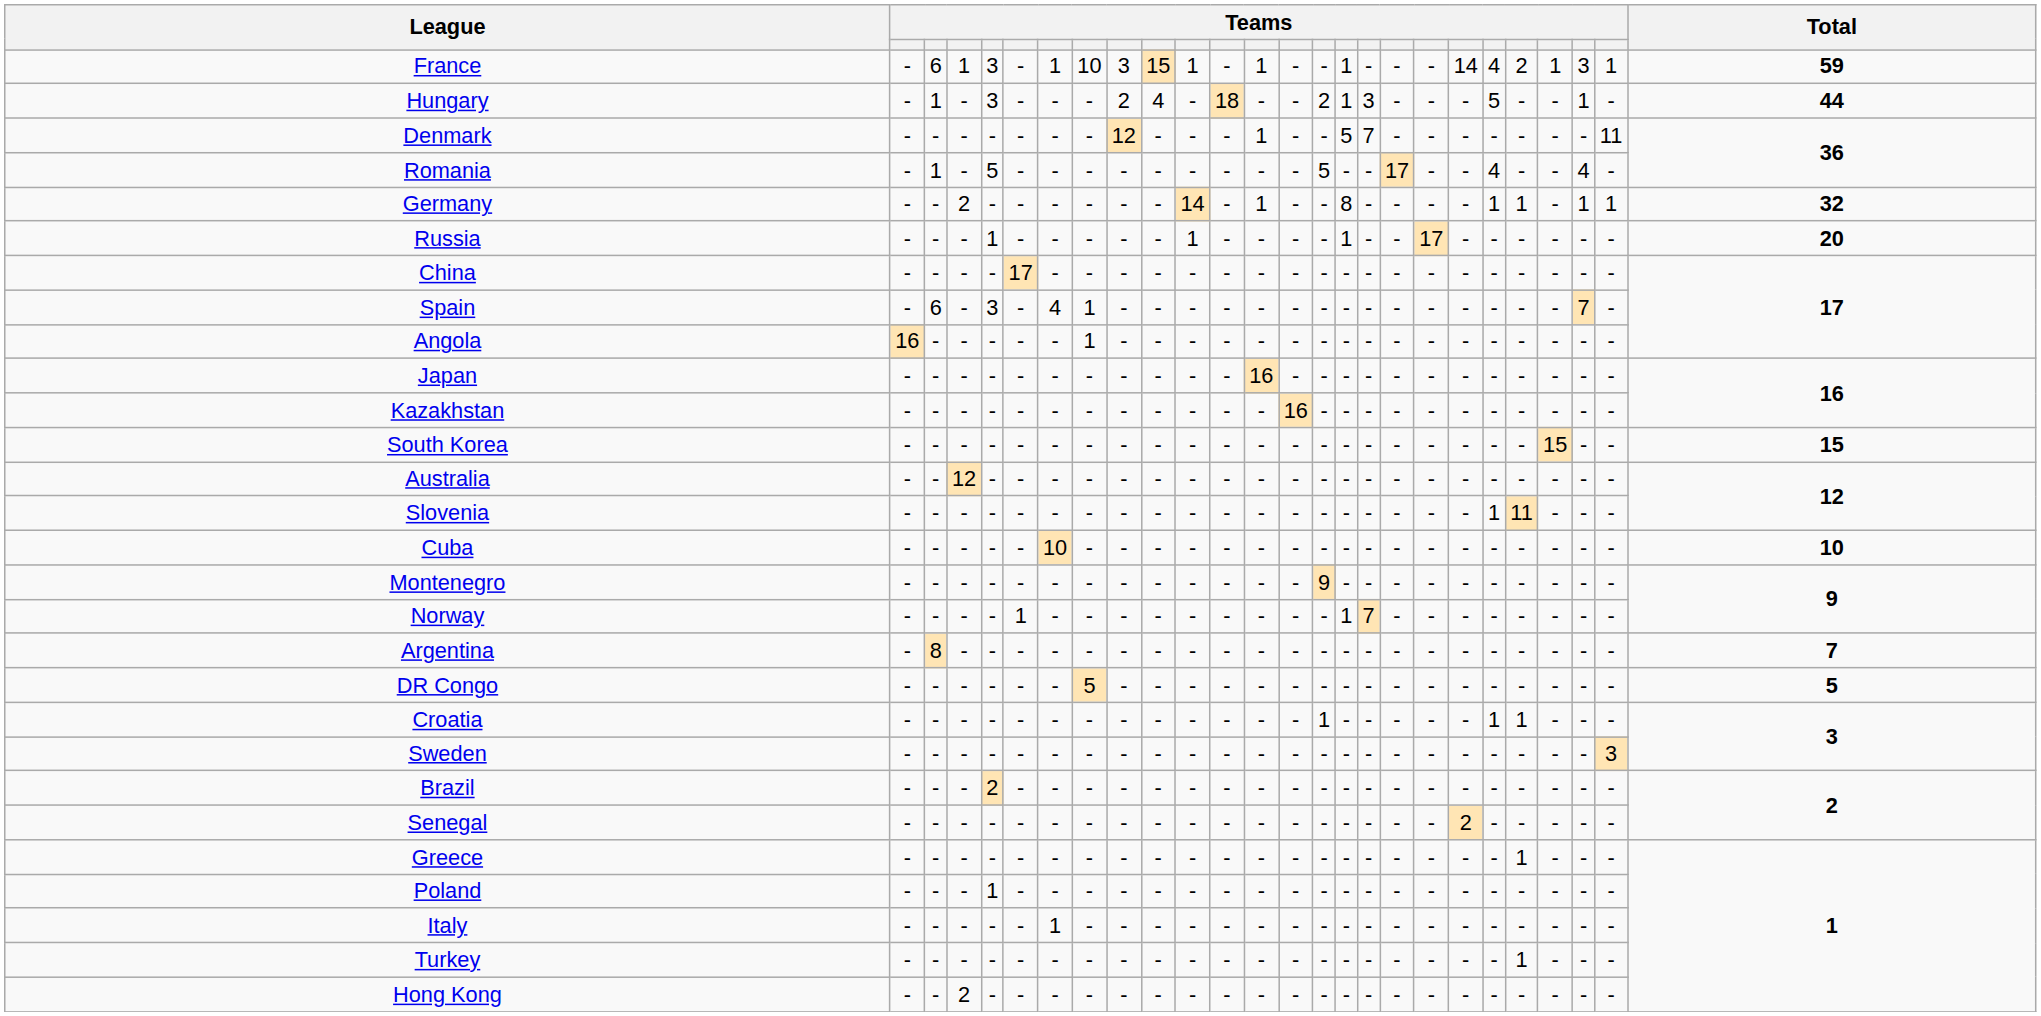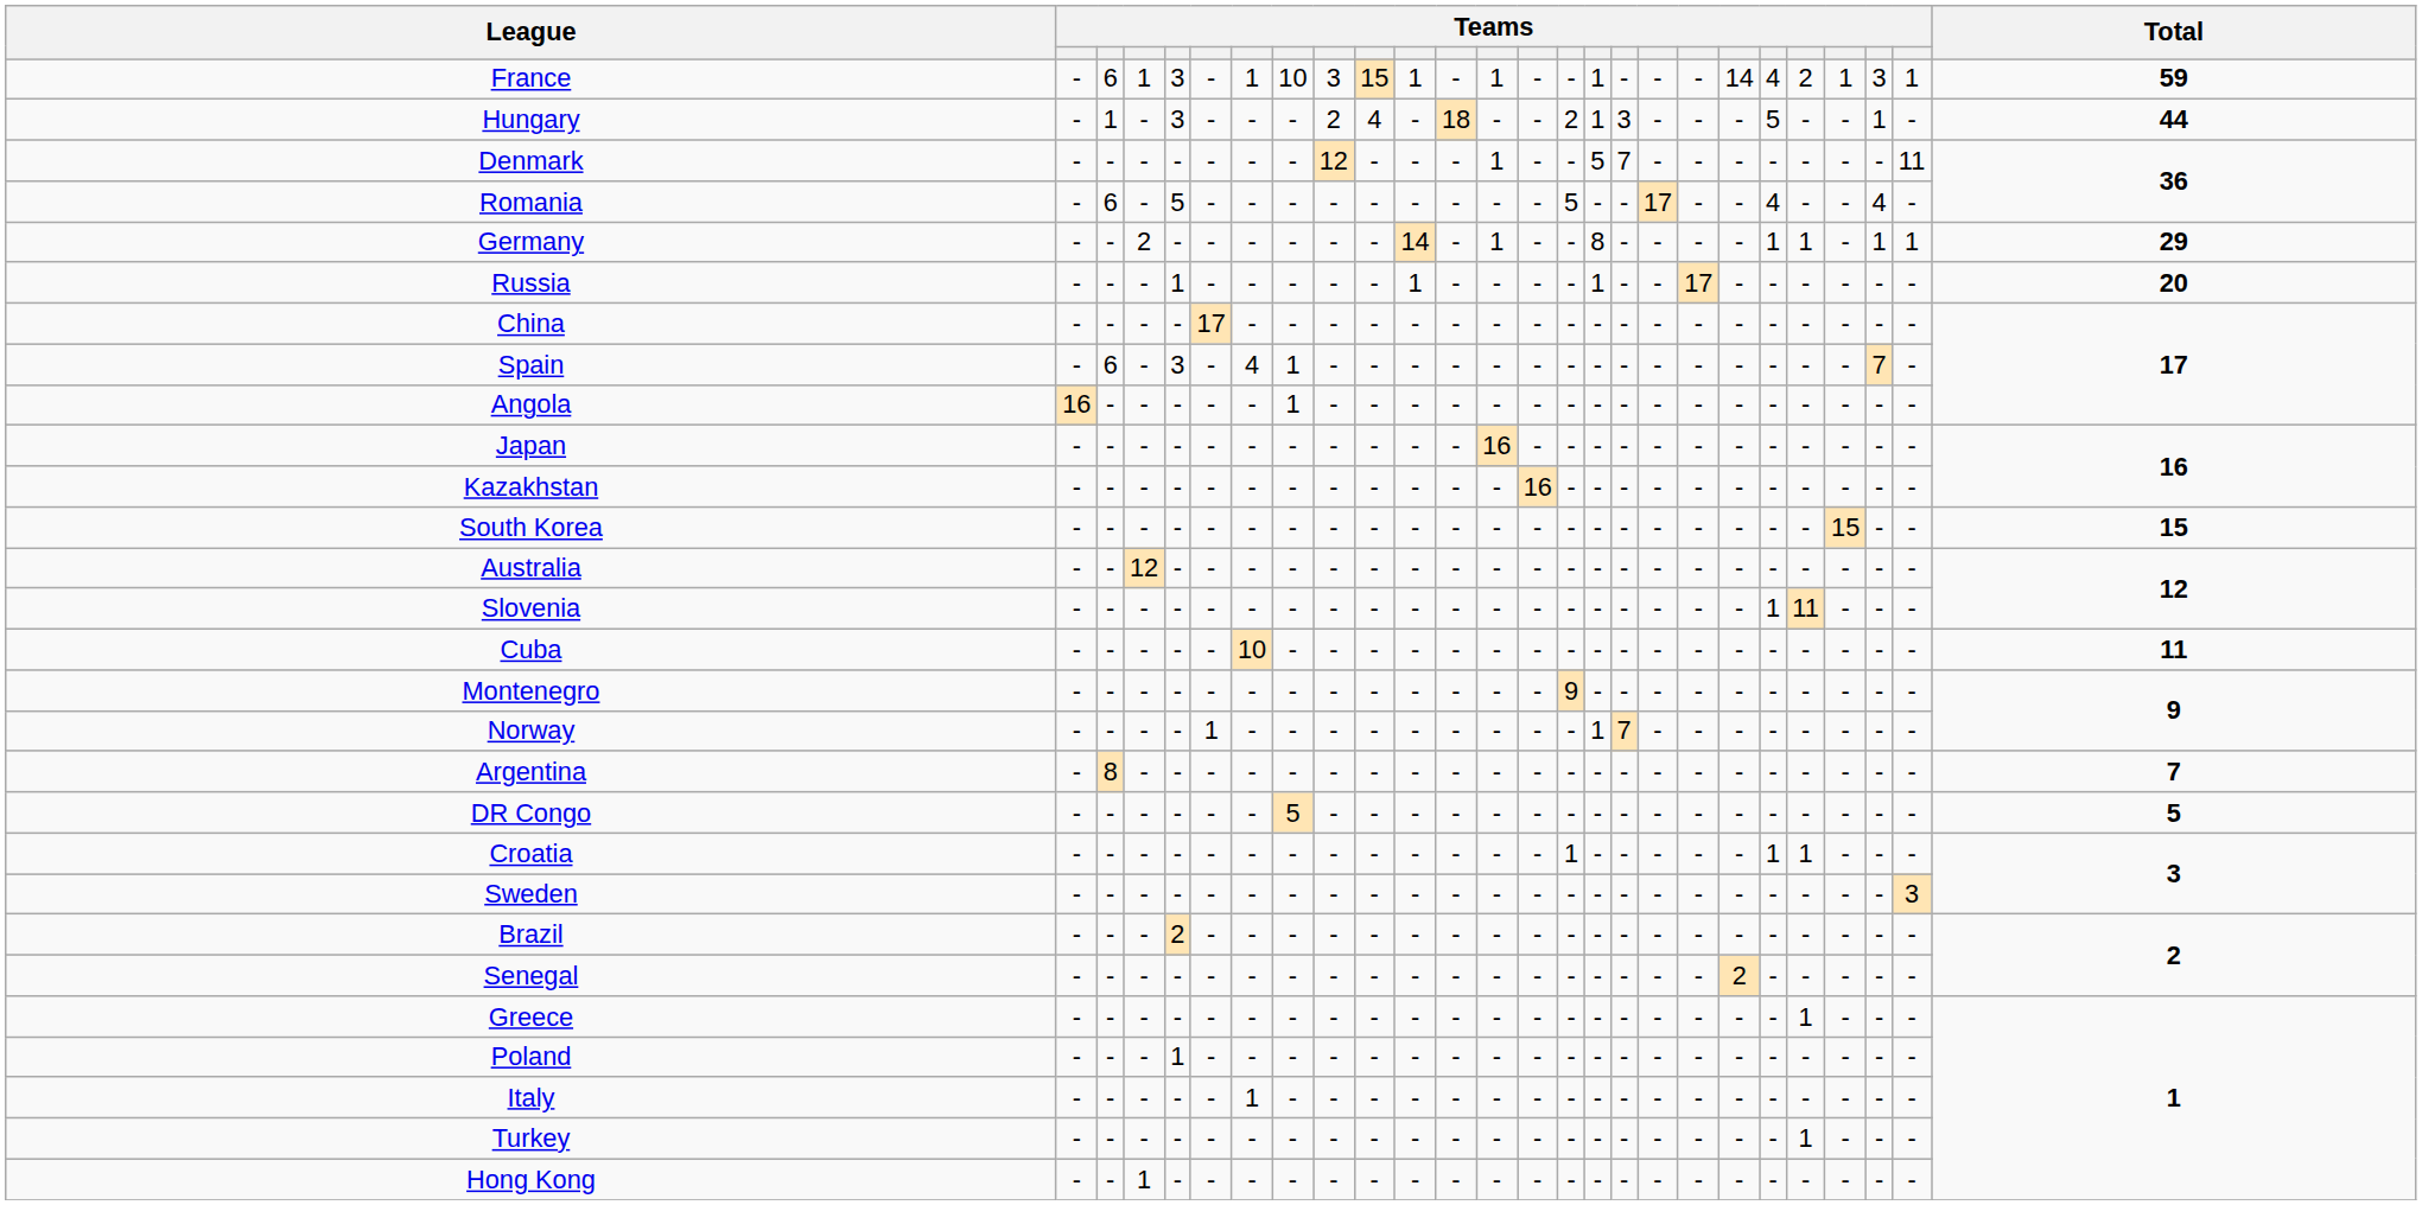 <table class="wikitable" style="text-align: center; width: 85%; font-size:90%;">
 <tr>
 <th rowspan=2>League</th>
 <th colspan=24>Teams</th>
 <th rowspan=2>Total</th>
 </tr>
 <tr>
 <th width="3,25%"></th>
 <th width="3,25%"></th>
 <th width="3,25%"></th>
 <th width="3,25%"></th>
 <th width="3,25%"></th>
 <th width="3,25%"></th>
 <th width="3,25%"></th>
 <th width="3,25%"></th>
 <th width="3,25%"></th>
 <th width="3,25%"></th>
 <th width="3,25%"></th>
 <th width="3,25%"></th>
 <th width="3,25%"></th>
 <th width="3,25%"></th>
 <th width="3,25%"></th>
 <th width="3,25%"></th>
 <th width="3,25%"></th>
 <th width="3,25%"></th>
 <th width="3,25%"></th>
 <th width="3,25%"></th>
 <th width="3,25%"></th>
 <th width="3,25%"></th>
 <th width="3,25%"></th>
 <th width="3,25%"></th>
 </tr>
 <tr>
 <td><a href='#'>France</a></td>
 <td>-</td>
 <td>6</td>
 <td>1</td>
 <td>3</td>
 <td>-</td>
 <td>1</td>
 <td>10</td>
 <td>3</td>
 <td bgcolor=#FFE5B4>15</td>
 <td>1</td>
 <td>-</td>
 <td>1</td>
 <td>-</td>
 <td>-</td>
 <td>1</td>
 <td>-</td>
 <td>-</td>
 <td>-</td>
 <td>14</td>
 <td>4</td>
 <td>2</td>
 <td>1</td>
 <td>3</td>
 <td>1</td>
 <td><strong>59</strong></td>
 </tr>
 <tr>
 <td><a href='#'>Hungary</a></td>
 <td>-</td>
 <td>1</td>
 <td>-</td>
 <td>3</td>
 <td>-</td>
 <td>-</td>
 <td>-</td>
 <td>2</td>
 <td>4</td>
 <td>-</td>
 <td bgcolor=#FFE5B4>18</td>
 <td>-</td>
 <td>-</td>
 <td>2</td>
 <td>1</td>
 <td>3</td>
 <td>-</td>
 <td>-</td>
 <td>-</td>
 <td>5</td>
 <td>-</td>
 <td>-</td>
 <td>1</td>
 <td>-</td>
 <td><strong>44</strong></td>
 </tr>
 <tr>
 <td><a href='#'>Denmark</a></td>
 <td>-</td>
 <td>-</td>
 <td>-</td>
 <td>-</td>
 <td>-</td>
 <td>-</td>
 <td>-</td>
 <td bgcolor=#FFE5B4>12</td>
 <td>-</td>
 <td>-</td>
 <td>-</td>
 <td>1</td>
 <td>-</td>
 <td>-</td>
 <td>5</td>
 <td>7</td>
 <td>-</td>
 <td>-</td>
 <td>-</td>
 <td>-</td>
 <td>-</td>
 <td>-</td>
 <td>-</td>
 <td>11</td>
 <td rowspan=2><strong>36</strong></td>
 </tr>
 <tr>
 <td><a href='#'>Romania</a></td>
 <td>-</td>
-<td>1</td>
+<td>6</td>
 <td>-</td>
 <td>5</td>
 <td>-</td>
 <td>-</td>
 <td>-</td>
 <td>-</td>
 <td>-</td>
 <td>-</td>
 <td>-</td>
 <td>-</td>
 <td>-</td>
 <td>5</td>
 <td>-</td>
 <td>-</td>
 <td bgcolor=#FFE5B4>17</td>
 <td>-</td>
 <td>-</td>
 <td>4</td>
 <td>-</td>
 <td>-</td>
 <td>4</td>
 <td>-</td>
 </tr>
 <tr>
 <td><a href='#'>Germany</a></td>
 <td>-</td>
 <td>-</td>
 <td>2</td>
 <td>-</td>
 <td>-</td>
 <td>-</td>
 <td>-</td>
 <td>-</td>
 <td>-</td>
 <td bgcolor=#FFE5B4>14</td>
 <td>-</td>
 <td>1</td>
 <td>-</td>
 <td>-</td>
 <td>8</td>
 <td>-</td>
 <td>-</td>
 <td>-</td>
 <td>-</td>
 <td>1</td>
 <td>1</td>
 <td>-</td>
 <td>1</td>
 <td>1</td>
-<td><strong>32</strong></td>
+<td><strong>29</strong></td>
 </tr>
 <tr>
 <td><a href='#'>Russia</a></td>
 <td>-</td>
 <td>-</td>
 <td>-</td>
 <td>1</td>
 <td>-</td>
 <td>-</td>
 <td>-</td>
 <td>-</td>
 <td>-</td>
 <td>1</td>
 <td>-</td>
 <td>-</td>
 <td>-</td>
 <td>-</td>
 <td>1</td>
 <td>-</td>
 <td>-</td>
 <td bgcolor=#FFE5B4>17</td>
 <td>-</td>
 <td>-</td>
 <td>-</td>
 <td>-</td>
 <td>-</td>
 <td>-</td>
 <td><strong>20</strong></td>
 </tr>
 <tr>
 <td><a href='#'>China</a></td>
 <td>-</td>
 <td>-</td>
 <td>-</td>
 <td>-</td>
 <td bgcolor=#FFE5B4>17</td>
 <td>-</td>
 <td>-</td>
 <td>-</td>
 <td>-</td>
 <td>-</td>
 <td>-</td>
 <td>-</td>
 <td>-</td>
 <td>-</td>
 <td>-</td>
 <td>-</td>
 <td>-</td>
 <td>-</td>
 <td>-</td>
 <td>-</td>
 <td>-</td>
 <td>-</td>
 <td>-</td>
 <td>-</td>
 <td rowspan=3><strong>17</strong></td>
 </tr>
 <tr>
 <td><a href='#'>Spain</a></td>
 <td>-</td>
 <td>6</td>
 <td>-</td>
 <td>3</td>
 <td>-</td>
 <td>4</td>
 <td>1</td>
 <td>-</td>
 <td>-</td>
 <td>-</td>
 <td>-</td>
 <td>-</td>
 <td>-</td>
 <td>-</td>
 <td>-</td>
 <td>-</td>
 <td>-</td>
 <td>-</td>
 <td>-</td>
 <td>-</td>
 <td>-</td>
 <td>-</td>
 <td bgcolor=#FFE5B4>7</td>
 <td>-</td>
 </tr>
 <tr>
 <td><a href='#'>Angola</a></td>
 <td bgcolor=#FFE5B4>16</td>
 <td>-</td>
 <td>-</td>
 <td>-</td>
 <td>-</td>
 <td>-</td>
 <td>1</td>
 <td>-</td>
 <td>-</td>
 <td>-</td>
 <td>-</td>
 <td>-</td>
 <td>-</td>
 <td>-</td>
 <td>-</td>
 <td>-</td>
 <td>-</td>
 <td>-</td>
 <td>-</td>
 <td>-</td>
 <td>-</td>
 <td>-</td>
 <td>-</td>
 <td>-</td>
 </tr>
 <tr>
 <td><a href='#'>Japan</a></td>
 <td>-</td>
 <td>-</td>
 <td>-</td>
 <td>-</td>
 <td>-</td>
 <td>-</td>
 <td>-</td>
 <td>-</td>
 <td>-</td>
 <td>-</td>
 <td>-</td>
 <td bgcolor=#FFE5B4>16</td>
 <td>-</td>
 <td>-</td>
 <td>-</td>
 <td>-</td>
 <td>-</td>
 <td>-</td>
 <td>-</td>
 <td>-</td>
 <td>-</td>
 <td>-</td>
 <td>-</td>
 <td>-</td>
 <td rowspan=2><strong>16</strong></td>
 </tr>
 <tr>
 <td><a href='#'>Kazakhstan</a></td>
 <td>-</td>
 <td>-</td>
 <td>-</td>
 <td>-</td>
 <td>-</td>
 <td>-</td>
 <td>-</td>
 <td>-</td>
 <td>-</td>
 <td>-</td>
 <td>-</td>
 <td>-</td>
 <td bgcolor=#FFE5B4>16</td>
 <td>-</td>
 <td>-</td>
 <td>-</td>
 <td>-</td>
 <td>-</td>
 <td>-</td>
 <td>-</td>
 <td>-</td>
 <td>-</td>
 <td>-</td>
 <td>-</td>
 </tr>
 <tr>
 <td><a href='#'>South Korea</a></td>
 <td>-</td>
 <td>-</td>
 <td>-</td>
 <td>-</td>
 <td>-</td>
 <td>-</td>
 <td>-</td>
 <td>-</td>
 <td>-</td>
 <td>-</td>
 <td>-</td>
 <td>-</td>
 <td>-</td>
 <td>-</td>
 <td>-</td>
 <td>-</td>
 <td>-</td>
 <td>-</td>
 <td>-</td>
 <td>-</td>
 <td>-</td>
 <td bgcolor=#FFE5B4>15</td>
 <td>-</td>
 <td>-</td>
 <td><strong>15</strong></td>
 </tr>
 <tr>
 <td><a href='#'>Australia</a></td>
 <td>-</td>
 <td>-</td>
 <td bgcolor=#FFE5B4>12</td>
 <td>-</td>
 <td>-</td>
 <td>-</td>
 <td>-</td>
 <td>-</td>
 <td>-</td>
 <td>-</td>
 <td>-</td>
 <td>-</td>
 <td>-</td>
 <td>-</td>
 <td>-</td>
 <td>-</td>
 <td>-</td>
 <td>-</td>
 <td>-</td>
 <td>-</td>
 <td>-</td>
 <td>-</td>
 <td>-</td>
 <td>-</td>
 <td rowspan=2><strong>12</strong></td>
 </tr>
 <tr>
 <td><a href='#'>Slovenia</a></td>
 <td>-</td>
 <td>-</td>
 <td>-</td>
 <td>-</td>
 <td>-</td>
 <td>-</td>
 <td>-</td>
 <td>-</td>
 <td>-</td>
 <td>-</td>
 <td>-</td>
 <td>-</td>
 <td>-</td>
 <td>-</td>
 <td>-</td>
 <td>-</td>
 <td>-</td>
 <td>-</td>
 <td>-</td>
 <td>1</td>
 <td bgcolor=#FFE5B4>11</td>
 <td>-</td>
 <td>-</td>
 <td>-</td>
 </tr>
 <tr>
 <td><a href='#'>Cuba</a></td>
 <td>-</td>
 <td>-</td>
 <td>-</td>
 <td>-</td>
 <td>-</td>
 <td bgcolor=#FFE5B4>10</td>
 <td>-</td>
 <td>-</td>
 <td>-</td>
 <td>-</td>
 <td>-</td>
 <td>-</td>
 <td>-</td>
 <td>-</td>
 <td>-</td>
 <td>-</td>
 <td>-</td>
 <td>-</td>
 <td>-</td>
 <td>-</td>
 <td>-</td>
 <td>-</td>
 <td>-</td>
 <td>-</td>
-<td><strong>10</strong></td>
+<td><strong>11</strong></td>
 </tr>
 <tr>
 <td><a href='#'>Montenegro</a></td>
 <td>-</td>
 <td>-</td>
 <td>-</td>
 <td>-</td>
 <td>-</td>
 <td>-</td>
 <td>-</td>
 <td>-</td>
 <td>-</td>
 <td>-</td>
 <td>-</td>
 <td>-</td>
 <td>-</td>
 <td bgcolor=#FFE5B4>9</td>
 <td>-</td>
 <td>-</td>
 <td>-</td>
 <td>-</td>
 <td>-</td>
 <td>-</td>
 <td>-</td>
 <td>-</td>
 <td>-</td>
 <td>-</td>
 <td rowspan=2><strong>9</strong></td>
 </tr>
 <tr>
 <td><a href='#'>Norway</a></td>
 <td>-</td>
 <td>-</td>
 <td>-</td>
 <td>-</td>
 <td>1</td>
 <td>-</td>
 <td>-</td>
 <td>-</td>
 <td>-</td>
 <td>-</td>
 <td>-</td>
 <td>-</td>
 <td>-</td>
 <td>-</td>
 <td>1</td>
 <td bgcolor=#FFE5B4>7</td>
 <td>-</td>
 <td>-</td>
 <td>-</td>
 <td>-</td>
 <td>-</td>
 <td>-</td>
 <td>-</td>
 <td>-</td>
 </tr>
 <tr>
 <td><a href='#'>Argentina</a></td>
 <td>-</td>
 <td bgcolor=#FFE5B4>8</td>
 <td>-</td>
 <td>-</td>
 <td>-</td>
 <td>-</td>
 <td>-</td>
 <td>-</td>
 <td>-</td>
 <td>-</td>
 <td>-</td>
 <td>-</td>
 <td>-</td>
 <td>-</td>
 <td>-</td>
 <td>-</td>
 <td>-</td>
 <td>-</td>
 <td>-</td>
 <td>-</td>
 <td>-</td>
 <td>-</td>
 <td>-</td>
 <td>-</td>
 <td><strong>7</strong></td>
 </tr>
 <tr>
 <td><a href='#'>DR Congo</a></td>
 <td>-</td>
 <td>-</td>
 <td>-</td>
 <td>-</td>
 <td>-</td>
 <td>-</td>
 <td bgcolor=#FFE5B4>5</td>
 <td>-</td>
 <td>-</td>
 <td>-</td>
 <td>-</td>
 <td>-</td>
 <td>-</td>
 <td>-</td>
 <td>-</td>
 <td>-</td>
 <td>-</td>
 <td>-</td>
 <td>-</td>
 <td>-</td>
 <td>-</td>
 <td>-</td>
 <td>-</td>
 <td>-</td>
 <td><strong>5</strong></td>
 </tr>
 <tr>
 <td><a href='#'>Croatia</a></td>
 <td>-</td>
 <td>-</td>
 <td>-</td>
 <td>-</td>
 <td>-</td>
 <td>-</td>
 <td>-</td>
 <td>-</td>
 <td>-</td>
 <td>-</td>
 <td>-</td>
 <td>-</td>
 <td>-</td>
 <td>1</td>
 <td>-</td>
 <td>-</td>
 <td>-</td>
 <td>-</td>
 <td>-</td>
 <td>1</td>
 <td>1</td>
 <td>-</td>
 <td>-</td>
 <td>-</td>
 <td rowspan=2><strong>3</strong></td>
 </tr>
 <tr>
 <td><a href='#'>Sweden</a></td>
 <td>-</td>
 <td>-</td>
 <td>-</td>
 <td>-</td>
 <td>-</td>
 <td>-</td>
 <td>-</td>
 <td>-</td>
 <td>-</td>
 <td>-</td>
 <td>-</td>
 <td>-</td>
 <td>-</td>
 <td>-</td>
 <td>-</td>
 <td>-</td>
 <td>-</td>
 <td>-</td>
 <td>-</td>
 <td>-</td>
 <td>-</td>
 <td>-</td>
 <td>-</td>
 <td bgcolor=#FFE5B4>3</td>
 </tr>
 <tr>
 <td><a href='#'>Brazil</a></td>
 <td>-</td>
 <td>-</td>
 <td>-</td>
 <td bgcolor=#FFE5B4>2</td>
 <td>-</td>
 <td>-</td>
 <td>-</td>
 <td>-</td>
 <td>-</td>
 <td>-</td>
 <td>-</td>
 <td>-</td>
 <td>-</td>
 <td>-</td>
 <td>-</td>
 <td>-</td>
 <td>-</td>
 <td>-</td>
 <td>-</td>
 <td>-</td>
 <td>-</td>
 <td>-</td>
 <td>-</td>
 <td>-</td>
 <td rowspan=2><strong>2</strong></td>
 </tr>
 <tr>
 <td><a href='#'>Senegal</a></td>
 <td>-</td>
 <td>-</td>
 <td>-</td>
 <td>-</td>
 <td>-</td>
 <td>-</td>
 <td>-</td>
 <td>-</td>
 <td>-</td>
 <td>-</td>
 <td>-</td>
 <td>-</td>
 <td>-</td>
 <td>-</td>
 <td>-</td>
 <td>-</td>
 <td>-</td>
 <td>-</td>
 <td bgcolor=#FFE5B4>2</td>
 <td>-</td>
 <td>-</td>
 <td>-</td>
 <td>-</td>
 <td>-</td>
 </tr>
 <tr>
 <td><a href='#'>Greece</a></td>
 <td>-</td>
 <td>-</td>
 <td>-</td>
 <td>-</td>
 <td>-</td>
 <td>-</td>
 <td>-</td>
 <td>-</td>
 <td>-</td>
 <td>-</td>
 <td>-</td>
 <td>-</td>
 <td>-</td>
 <td>-</td>
 <td>-</td>
 <td>-</td>
 <td>-</td>
 <td>-</td>
 <td>-</td>
 <td>-</td>
 <td>1</td>
 <td>-</td>
 <td>-</td>
 <td>-</td>
 <td rowspan=5><strong>1</strong></td>
 </tr>
 <tr>
 <td><a href='#'>Poland</a></td>
 <td>-</td>
 <td>-</td>
 <td>-</td>
 <td>1</td>
 <td>-</td>
 <td>-</td>
 <td>-</td>
 <td>-</td>
 <td>-</td>
 <td>-</td>
 <td>-</td>
 <td>-</td>
 <td>-</td>
 <td>-</td>
 <td>-</td>
 <td>-</td>
 <td>-</td>
 <td>-</td>
 <td>-</td>
 <td>-</td>
 <td>-</td>
 <td>-</td>
 <td>-</td>
 <td>-</td>
 </tr>
 <tr>
 <td><a href='#'>Italy</a></td>
 <td>-</td>
 <td>-</td>
 <td>-</td>
 <td>-</td>
 <td>-</td>
 <td>1</td>
 <td>-</td>
 <td>-</td>
 <td>-</td>
 <td>-</td>
 <td>-</td>
 <td>-</td>
 <td>-</td>
 <td>-</td>
 <td>-</td>
 <td>-</td>
 <td>-</td>
 <td>-</td>
 <td>-</td>
 <td>-</td>
 <td>-</td>
 <td>-</td>
 <td>-</td>
 <td>-</td>
 </tr>
 <tr>
 <td><a href='#'>Turkey</a></td>
 <td>-</td>
 <td>-</td>
 <td>-</td>
 <td>-</td>
 <td>-</td>
 <td>-</td>
 <td>-</td>
 <td>-</td>
 <td>-</td>
 <td>-</td>
 <td>-</td>
 <td>-</td>
 <td>-</td>
 <td>-</td>
 <td>-</td>
 <td>-</td>
 <td>-</td>
 <td>-</td>
 <td>-</td>
 <td>-</td>
 <td>1</td>
 <td>-</td>
 <td>-</td>
 <td>-</td>
 </tr>
 <tr>
 <td><a href='#'>Hong Kong</a></td>
 <td>-</td>
 <td>-</td>
-<td>2</td>
+<td>1</td>
 <td>-</td>
 <td>-</td>
 <td>-</td>
 <td>-</td>
 <td>-</td>
 <td>-</td>
 <td>-</td>
 <td>-</td>
 <td>-</td>
 <td>-</td>
 <td>-</td>
 <td>-</td>
 <td>-</td>
 <td>-</td>
 <td>-</td>
 <td>-</td>
 <td>-</td>
 <td>-</td>
 <td>-</td>
 <td>-</td>
 <td>-</td>
 </tr>
 </table>
